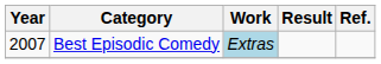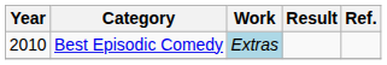 <table class="wikitable">
 <tr>
 <th>Year</th>
 <th>Category</th>
 <th>Work</th>
 <th>Result</th>
 <th>Ref.</th>
 </tr>
 <tr>
-<td>2007</td>
+<td>2010</td>
 <td><a href='#'>Best Episodic Comedy</a></td>
 <td style="background: lightblue;"><em>Extras</em></td>
 <td></td>
 <td></td>
 </tr>
 <tr>
 </tr>
 </table>
